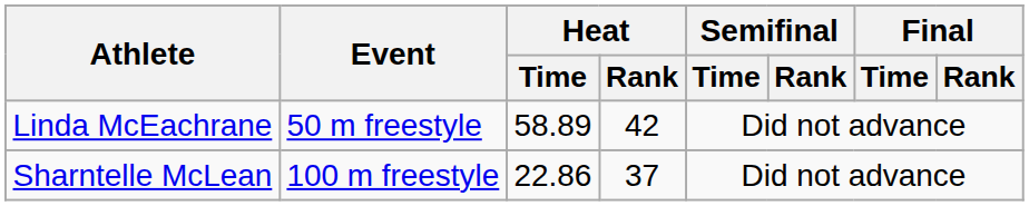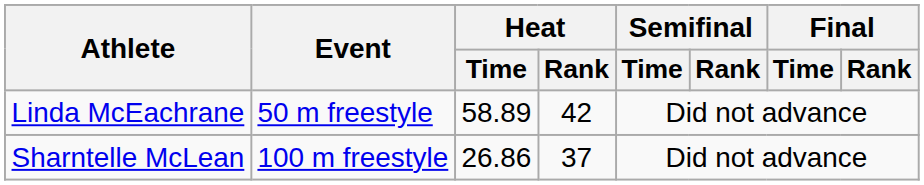 <table class=wikitable style="font-size:90%">
 <tr>
 <th rowspan="2">Athlete</th>
 <th rowspan="2">Event</th>
 <th colspan="2">Heat</th>
 <th colspan="2">Semifinal</th>
 <th colspan="2">Final</th>
 </tr>
 <tr style="font-size:95%">
 <th>Time</th>
 <th>Rank</th>
 <th>Time</th>
 <th>Rank</th>
 <th>Time</th>
 <th>Rank</th>
 </tr>
 <tr align=center>
 <td align=left><a href='#'>Linda McEachrane</a></td>
 <td align=left><a href='#'>50 m freestyle</a></td>
 <td>58.89</td>
 <td>42</td>
 <td colspan=4>Did not advance</td>
 </tr>
 <tr align=center>
 <td align=left><a href='#'>Sharntelle McLean</a></td>
 <td align=left><a href='#'>100 m freestyle</a></td>
-<td>22.86</td>
+<td>26.86</td>
 <td>37</td>
 <td colspan=4>Did not advance</td>
 </tr>
 </table>
